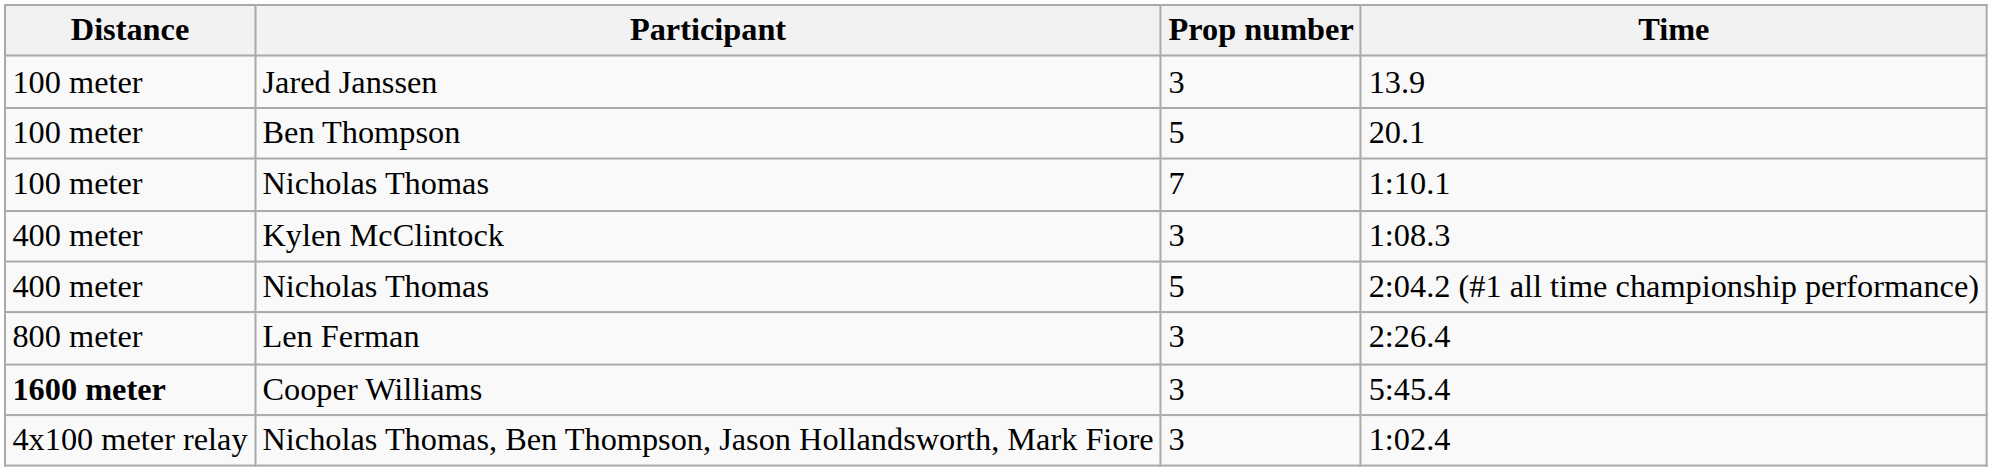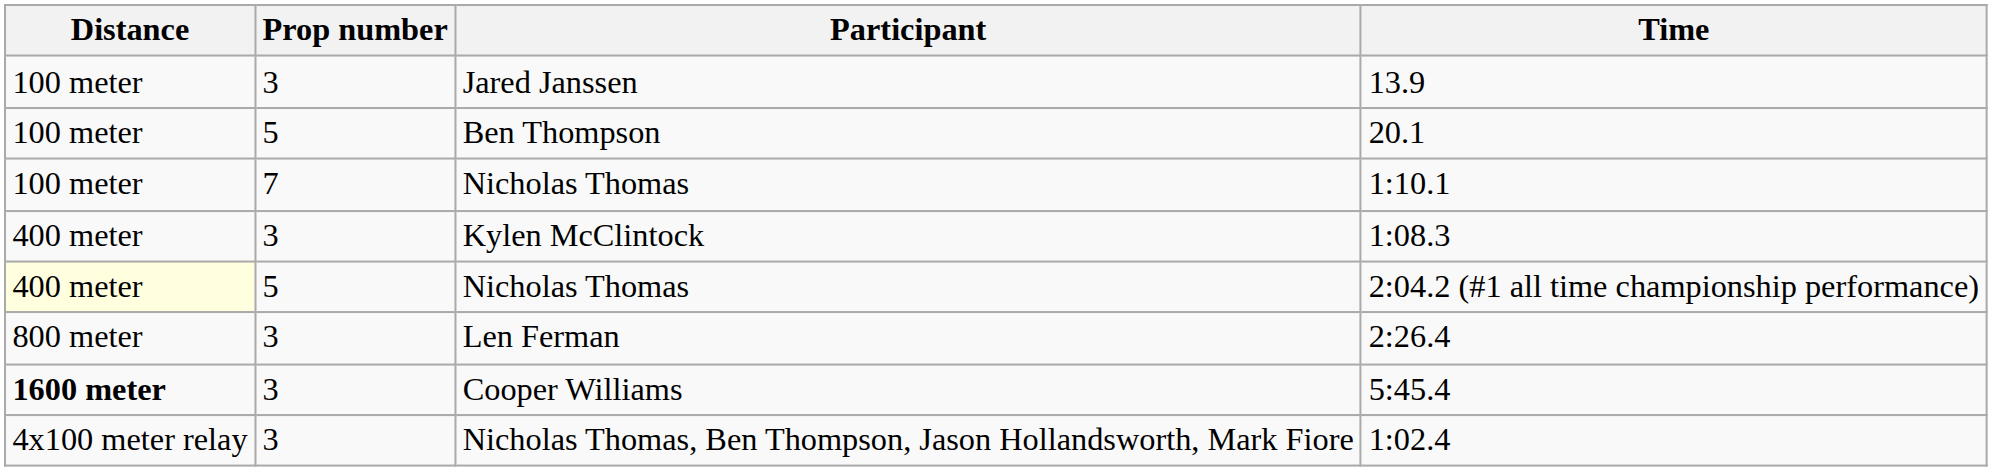 <table class="wikitable">
 <tr>
 <th>Distance</th>
+<th>Prop number</th>
 <th>Participant</th>
-<th>Prop number</th>
 <th>Time</th>
 </tr>
 <tr>
 <td>100 meter</td>
+<td>3</td>
 <td>Jared Janssen</td>
-<td>3</td>
 <td>13.9</td>
 </tr>
 <tr>
 <td>100 meter</td>
+<td>5</td>
 <td>Ben Thompson</td>
-<td>5</td>
 <td>20.1</td>
 </tr>
 <tr>
 <td>100 meter</td>
+<td>7</td>
 <td>Nicholas Thomas</td>
-<td>7</td>
 <td>1:10.1</td>
 </tr>
 <tr>
 <td>400 meter</td>
+<td>3</td>
 <td>Kylen McClintock</td>
-<td>3</td>
 <td>1:08.3</td>
 </tr>
 <tr>
-<td>400 meter</td>
+<td style="background: lightyellow;">400 meter</td>
+<td>5</td>
 <td>Nicholas Thomas</td>
-<td>5</td>
 <td>2:04.2 (#1 all time championship performance)</td>
 </tr>
 <tr>
 <td>800 meter</td>
+<td>3</td>
 <td>Len Ferman</td>
-<td>3</td>
 <td>2:26.4</td>
 </tr>
 <tr>
 <td><strong>1600 meter</strong></td>
+<td>3</td>
 <td>Cooper Williams</td>
-<td>3</td>
 <td>5:45.4</td>
 </tr>
 <tr>
 <td>4x100 meter relay</td>
+<td>3</td>
 <td>Nicholas Thomas, Ben Thompson, Jason Hollandsworth, Mark Fiore</td>
-<td>3</td>
 <td>1:02.4</td>
 </tr>
 </table>
